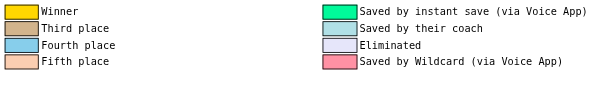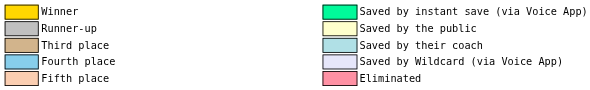 <table class="toccolours" style="font-size: 95%; white-space: nowrap; float:left">
 <tr>
 <td style="background:gold; border:1px solid black">     </td>
 <td>Winner</td>
 <td>     </td>
 <td>     </td>
 <td>     </td>
 <td>     </td>
 <td>     </td>
 <td>     </td>
 <td style="background:#00FA9A; border:1px solid black">     </td>
 <td>Saved by instant save (via Voice App)</td>
+</tr>
+<tr>
+<td style="background:silver; border:1px solid black">     </td>
+<td>Runner-up</td>
+<td>     </td>
+<td>     </td>
+<td>     </td>
+<td>     </td>
+<td>     </td>
+<td>     </td>
+<td style="background:#FFFFCC; border:1px solid black">     </td>
+<td>Saved by the public</td>
 </tr>
 <tr>
 <td style="background:tan; border:1px solid black">     </td>
 <td>Third place</td>
 <td>     </td>
 <td>     </td>
 <td>     </td>
 <td>     </td>
 <td>     </td>
 <td>     </td>
 <td style="background:#B0E0E6; border:1px solid black">     </td>
 <td>Saved by their coach</td>
 </tr>
 <tr>
 <td style="background:skyblue; border:1px solid black">     </td>
 <td>Fourth place</td>
 <td>     </td>
 <td>     </td>
 <td>     </td>
 <td>     </td>
 <td>     </td>
 <td>     </td>
 <td style="background:lavender; border:1px solid black">     </td>
-<td>Eliminated</td>
+<td>Saved by Wildcard (via Voice App)</td>
 </tr>
 <tr>
 <td style="background:#fbceb1; border:1px solid black">     </td>
 <td>Fifth place</td>
 <td>     </td>
 <td>     </td>
 <td>     </td>
 <td>     </td>
 <td>     </td>
 <td>     </td>
 <td style="background:#FF91A4; border:1px solid black">     </td>
-<td>Saved by Wildcard (via Voice App)</td>
+<td>Eliminated</td>
 </tr>
 </table>
